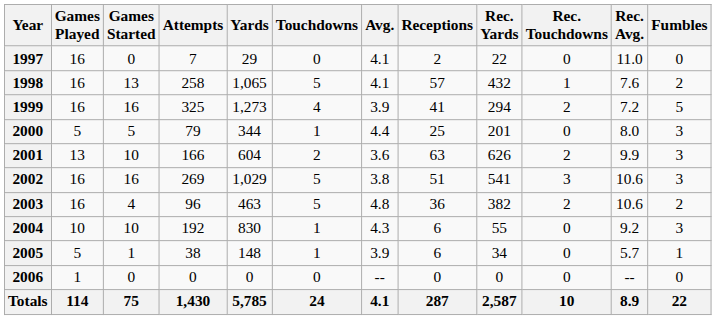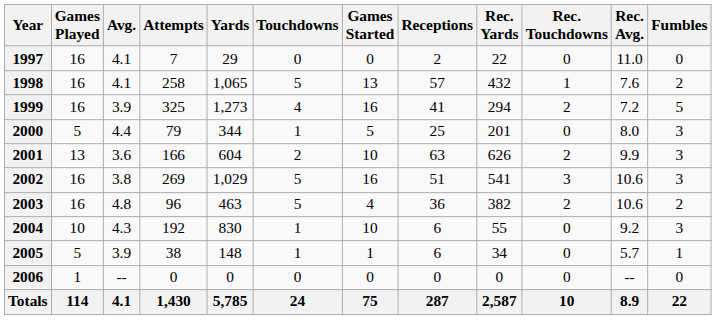 <table class="wikitable" style="text-align: center;">
 <tr>
 <th>Year</th>
 <th>Games Played</th>
-<th>Games Started</th>
+<th>Avg.</th>
 <th>Attempts</th>
 <th>Yards</th>
 <th>Touchdowns</th>
-<th>Avg.</th>
+<th>Games Started</th>
 <th>Receptions</th>
 <th>Rec. Yards</th>
 <th>Rec. Touchdowns</th>
 <th>Rec. Avg.</th>
 <th>Fumbles</th>
 </tr>
 <tr>
 <th>1997</th>
 <td>16</td>
-<td>0</td>
+<td>4.1</td>
 <td>7</td>
 <td>29</td>
 <td>0</td>
-<td>4.1</td>
+<td>0</td>
 <td>2</td>
 <td>22</td>
 <td>0</td>
 <td>11.0</td>
 <td>0</td>
 </tr>
 <tr>
 <th>1998</th>
 <td>16</td>
-<td>13</td>
+<td>4.1</td>
 <td>258</td>
 <td>1,065</td>
 <td>5</td>
-<td>4.1</td>
+<td>13</td>
 <td>57</td>
 <td>432</td>
 <td>1</td>
 <td>7.6</td>
 <td>2</td>
 </tr>
 <tr>
 <th>1999</th>
 <td>16</td>
-<td>16</td>
+<td>3.9</td>
 <td>325</td>
 <td>1,273</td>
 <td>4</td>
-<td>3.9</td>
+<td>16</td>
 <td>41</td>
 <td>294</td>
 <td>2</td>
 <td>7.2</td>
 <td>5</td>
 </tr>
 <tr>
 <th>2000</th>
 <td>5</td>
-<td>5</td>
+<td>4.4</td>
 <td>79</td>
 <td>344</td>
 <td>1</td>
-<td>4.4</td>
+<td>5</td>
 <td>25</td>
 <td>201</td>
 <td>0</td>
 <td>8.0</td>
 <td>3</td>
 </tr>
 <tr>
 <th>2001</th>
 <td>13</td>
-<td>10</td>
+<td>3.6</td>
 <td>166</td>
 <td>604</td>
 <td>2</td>
-<td>3.6</td>
+<td>10</td>
 <td>63</td>
 <td>626</td>
 <td>2</td>
 <td>9.9</td>
 <td>3</td>
 </tr>
 <tr>
 <th>2002</th>
 <td>16</td>
-<td>16</td>
+<td>3.8</td>
 <td>269</td>
 <td>1,029</td>
 <td>5</td>
-<td>3.8</td>
+<td>16</td>
 <td>51</td>
 <td>541</td>
 <td>3</td>
 <td>10.6</td>
 <td>3</td>
 </tr>
 <tr>
 <th>2003</th>
 <td>16</td>
-<td>4</td>
+<td>4.8</td>
 <td>96</td>
 <td>463</td>
 <td>5</td>
-<td>4.8</td>
+<td>4</td>
 <td>36</td>
 <td>382</td>
 <td>2</td>
 <td>10.6</td>
 <td>2</td>
 </tr>
 <tr>
 <th>2004</th>
 <td>10</td>
-<td>10</td>
+<td>4.3</td>
 <td>192</td>
 <td>830</td>
 <td>1</td>
-<td>4.3</td>
+<td>10</td>
 <td>6</td>
 <td>55</td>
 <td>0</td>
 <td>9.2</td>
 <td>3</td>
 </tr>
 <tr>
 <th>2005</th>
 <td>5</td>
-<td>1</td>
+<td>3.9</td>
 <td>38</td>
 <td>148</td>
 <td>1</td>
-<td>3.9</td>
+<td>1</td>
 <td>6</td>
 <td>34</td>
 <td>0</td>
 <td>5.7</td>
 <td>1</td>
 </tr>
 <tr>
 <th>2006</th>
 <td>1</td>
+<td>--</td>
 <td>0</td>
 <td>0</td>
 <td>0</td>
 <td>0</td>
-<td>--</td>
 <td>0</td>
 <td>0</td>
 <td>0</td>
 <td>--</td>
 <td>0</td>
 </tr>
 <tr>
 <th><strong>Totals</strong></th>
 <th><strong>114</strong></th>
-<th><strong>75</strong></th>
+<th><strong>4.1</strong></th>
 <th><strong>1,430</strong></th>
 <th><strong>5,785</strong></th>
 <th><strong>24</strong></th>
-<th><strong>4.1</strong></th>
+<th><strong>75</strong></th>
 <th><strong>287</strong></th>
 <th><strong>2,587</strong></th>
 <th><strong>10</strong></th>
 <th><strong>8.9</strong></th>
 <th><strong>22</strong></th>
 </tr>
 </table>
